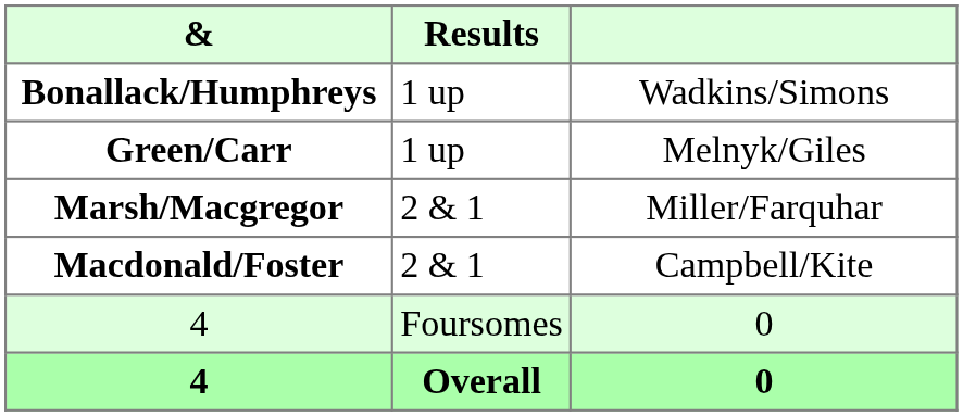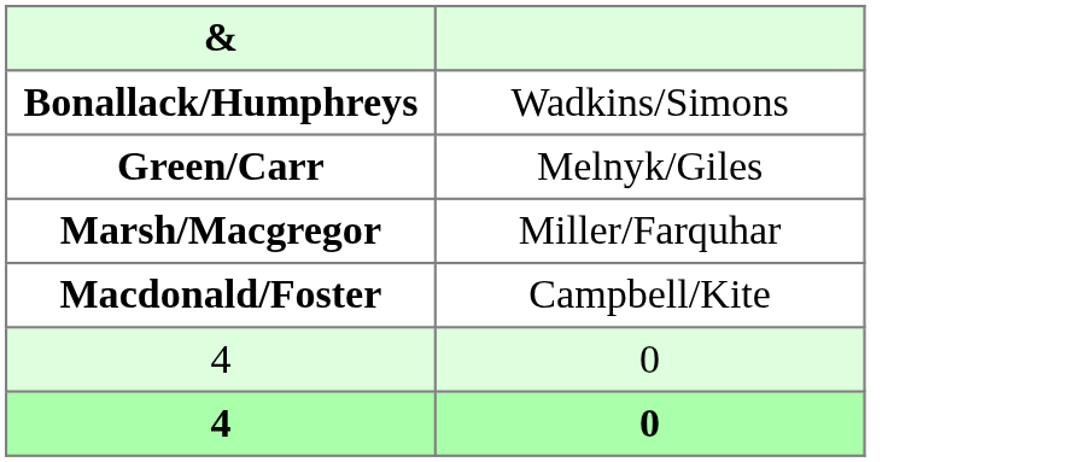 <table border="1" cellpadding="3" style="border-collapse:collapse; text-align:center;">
 <tr style="background:#ddffdd;">
 <th width=160> & </th>
-<th>Results</th>
 <th width=160></th>
 </tr>
 <tr>
 <td><strong>Bonallack/Humphreys</strong></td>
-<td align=left> 1 up</td>
 <td>Wadkins/Simons</td>
 </tr>
 <tr>
 <td><strong>Green/Carr</strong></td>
-<td align=left> 1 up</td>
 <td>Melnyk/Giles</td>
 </tr>
 <tr>
 <td><strong>Marsh/Macgregor</strong></td>
-<td align=left> 2 & 1</td>
 <td>Miller/Farquhar</td>
 </tr>
 <tr>
 <td><strong>Macdonald/Foster</strong></td>
-<td align=left> 2 & 1</td>
 <td>Campbell/Kite</td>
 </tr>
 <tr style="background:#ddffdd;">
 <td>4</td>
-<td>Foursomes</td>
 <td>0</td>
 </tr>
 <tr style="background:#aaffaa;">
 <th>4</th>
-<th>Overall</th>
 <th>0</th>
 </tr>
 </table>
